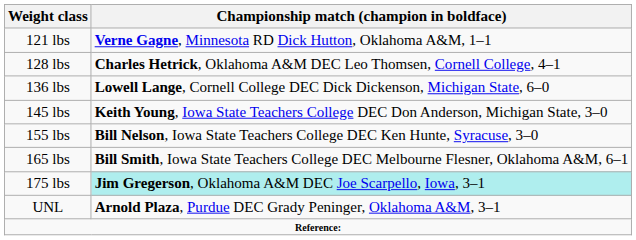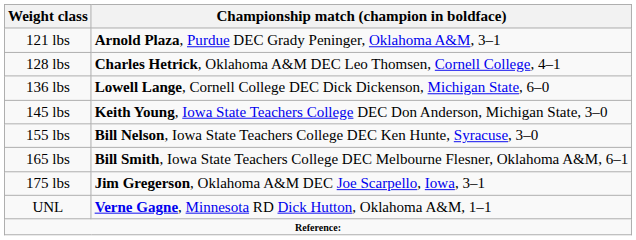 <table class="wikitable" style="text-align:center">
 <tr>
 <th>Weight class</th>
 <th>Championship match (champion in boldface)</th>
 </tr>
 <tr>
 <td>121 lbs</td>
-<td align="left"><strong><a href='#'>Verne Gagne</a></strong>, <a href='#'>Minnesota</a> RD <a href='#'>Dick Hutton</a>, Oklahoma A&M, 1–1</td>
+<td align=left><strong>Arnold Plaza</strong>, <a href='#'>Purdue</a> DEC Grady Peninger, <a href='#'>Oklahoma A&M</a>, 3–1</td>
 </tr>
 <tr>
 <td>128 lbs</td>
 <td align=left><strong>Charles Hetrick</strong>, Oklahoma A&M DEC Leo Thomsen, <a href='#'>Cornell College</a>, 4–1</td>
 </tr>
 <tr>
 <td>136 lbs</td>
 <td align=left><strong>Lowell Lange</strong>, Cornell College DEC Dick Dickenson, <a href='#'>Michigan State</a>, 6–0</td>
 </tr>
 <tr>
 <td>145 lbs</td>
 <td align=left><strong>Keith Young</strong>, <a href='#'>Iowa State Teachers College</a> DEC Don Anderson, Michigan State, 3–0</td>
 </tr>
 <tr>
 <td>155 lbs</td>
 <td align=left><strong>Bill Nelson</strong>, Iowa State Teachers College DEC Ken Hunte, <a href='#'>Syracuse</a>, 3–0</td>
 </tr>
 <tr>
 <td>165 lbs</td>
 <td align=left><strong>Bill Smith</strong>, Iowa State Teachers College DEC Melbourne Flesner, Oklahoma A&M, 6–1</td>
 </tr>
 <tr>
 <td>175 lbs</td>
-<td align=left style="background: paleturquoise;"><strong>Jim Gregerson</strong>, Oklahoma A&M DEC <a href='#'>Joe Scarpello</a>, <a href='#'>Iowa</a>, 3–1</td>
+<td align=left><strong>Jim Gregerson</strong>, Oklahoma A&M DEC <a href='#'>Joe Scarpello</a>, <a href='#'>Iowa</a>, 3–1</td>
 </tr>
 <tr>
 <td>UNL</td>
-<td align=left><strong>Arnold Plaza</strong>, <a href='#'>Purdue</a> DEC Grady Peninger, <a href='#'>Oklahoma A&M</a>, 3–1</td>
+<td align="left"><strong><a href='#'>Verne Gagne</a></strong>, <a href='#'>Minnesota</a> RD <a href='#'>Dick Hutton</a>, Oklahoma A&M, 1–1</td>
 </tr>
 <tr>
 <td colspan="2"  style="font-size:8pt; text-align:center;"><strong>Reference:</strong></td>
 </tr>
 </table>
